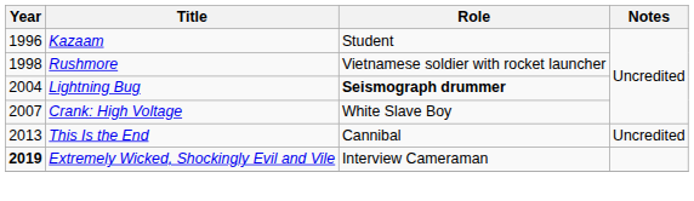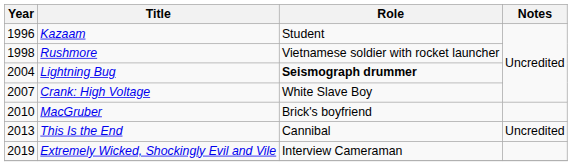 <table class="wikitable">
 <tr>
 <th>Year</th>
 <th>Title</th>
 <th>Role</th>
 <th>Notes</th>
 </tr>
 <tr>
 <td>1996</td>
 <td><em><a href='#'>Kazaam</a></em></td>
 <td>Student</td>
 <td rowspan=4>Uncredited</td>
 </tr>
 <tr>
 <td>1998</td>
 <td><em><a href='#'>Rushmore</a></em></td>
 <td>Vietnamese soldier with rocket launcher</td>
 </tr>
 <tr>
 <td>2004</td>
 <td><em><a href='#'>Lightning Bug</a></em></td>
 <td><strong>Seismograph drummer</strong></td>
 </tr>
 <tr>
 <td>2007</td>
 <td><em><a href='#'>Crank: High Voltage</a></em></td>
 <td>White Slave Boy</td>
 </tr>
 <tr>
+<td>2010</td>
+<td><em><a href='#'>MacGruber</a></em></td>
+<td>Brick's boyfriend</td>
+<td></td>
+</tr>
+<tr>
 <td>2013</td>
 <td><em><a href='#'>This Is the End</a></em></td>
 <td>Cannibal</td>
 <td>Uncredited</td>
 </tr>
 <tr>
-<td><strong>2019</strong></td>
+<td>2019</td>
 <td><em><a href='#'>Extremely Wicked, Shockingly Evil and Vile</a></em></td>
 <td>Interview Cameraman</td>
 <td></td>
 </tr>
 <tr>
 </tr>
 </table>
